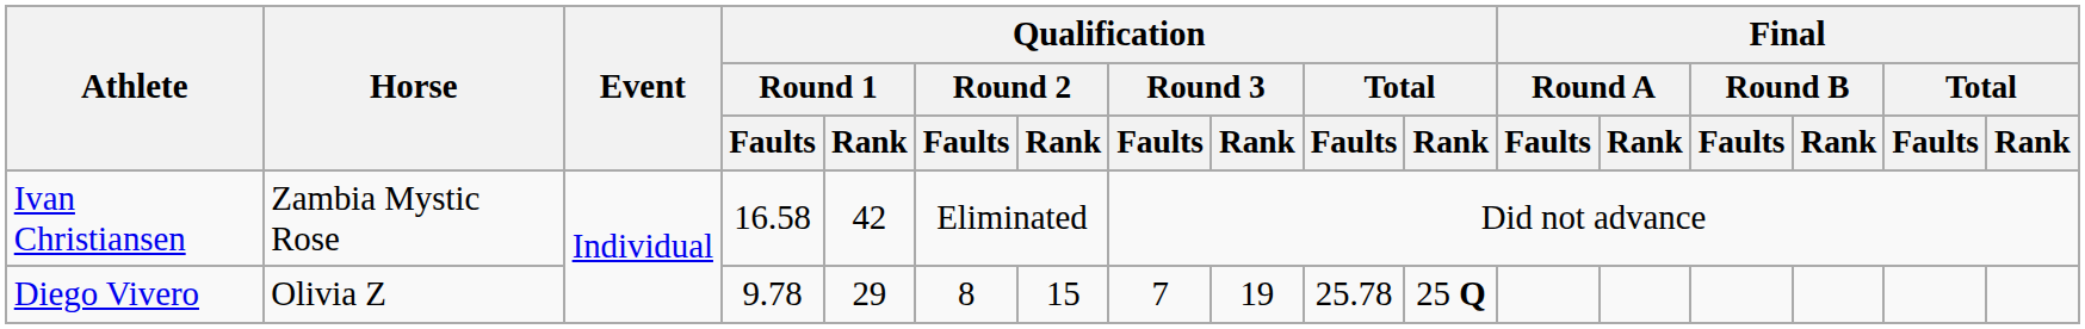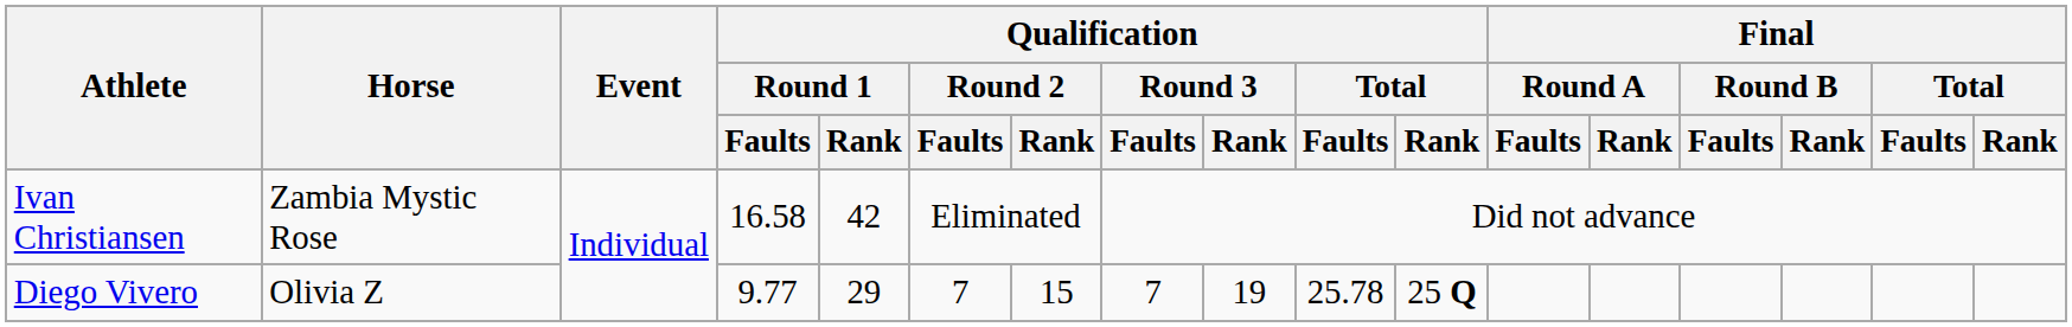 <table class=wikitable style=font-size:90%;text-align:center>
 <tr>
 <th rowspan=3>Athlete</th>
 <th rowspan=3>Horse</th>
 <th rowspan=3>Event</th>
 <th colspan=8>Qualification</th>
 <th colspan=6>Final</th>
 </tr>
 <tr style=font-size:95%>
 <th colspan=2>Round 1</th>
 <th colspan=2>Round 2</th>
 <th colspan=2>Round 3</th>
 <th colspan=2>Total</th>
 <th colspan=2>Round A</th>
 <th colspan=2>Round B</th>
 <th colspan=2>Total</th>
 </tr>
 <tr style=font-size:95%>
 <th>Faults</th>
 <th>Rank</th>
 <th>Faults</th>
 <th>Rank</th>
 <th>Faults</th>
 <th>Rank</th>
 <th>Faults</th>
 <th>Rank</th>
 <th>Faults</th>
 <th>Rank</th>
 <th>Faults</th>
 <th>Rank</th>
 <th>Faults</th>
 <th>Rank</th>
 </tr>
 <tr>
 <td align=left><a href='#'>Ivan Christiansen</a></td>
 <td align=left>Zambia Mystic Rose</td>
 <td align=left rowspan=2><a href='#'>Individual</a></td>
 <td>16.58</td>
 <td>42</td>
 <td colspan=2>Eliminated</td>
 <td colspan=10>Did not advance</td>
 </tr>
 <tr>
 <td align=left><a href='#'>Diego Vivero</a></td>
 <td align=left>Olivia Z</td>
-<td>9.78</td>
+<td>9.77</td>
 <td>29</td>
-<td>8</td>
+<td>7</td>
 <td>15</td>
 <td>7</td>
 <td>19</td>
 <td>25.78</td>
 <td>25 <strong>Q</strong></td>
 <td></td>
 <td></td>
 <td></td>
 <td></td>
 <td></td>
 <td></td>
 </tr>
 </table>
